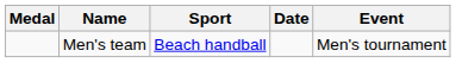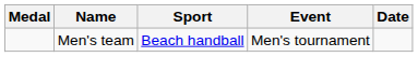 <table class="wikitable sortable" style="font-size: 95%;">
 <tr>
 <th>Medal</th>
 <th>Name</th>
 <th>Sport</th>
+<th>Event</th>
 <th>Date</th>
-<th>Event</th>
 </tr>
 <tr>
 <td></td>
 <td>Men's team</td>
 <td><a href='#'>Beach handball</a></td>
+<td>Men's tournament</td>
 <td></td>
-<td>Men's tournament</td>
 </tr>
 </table>
